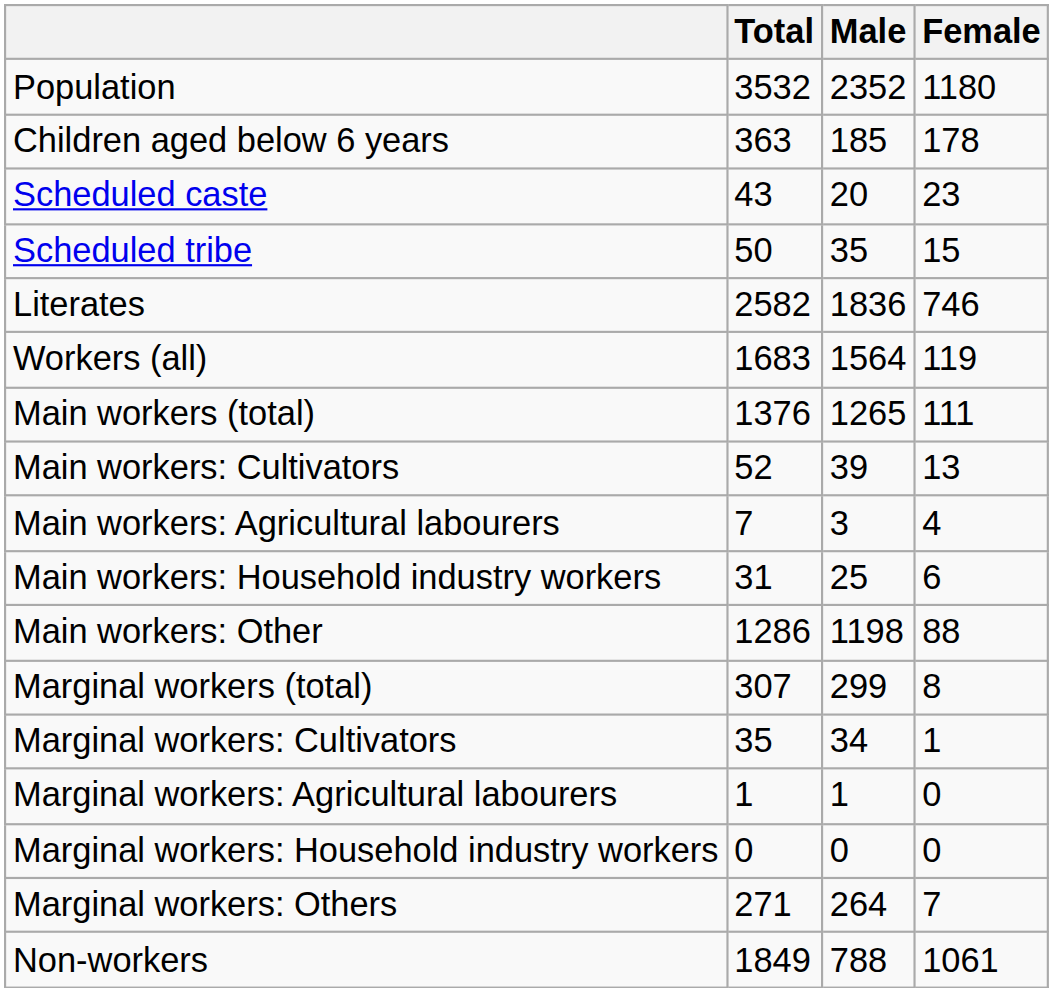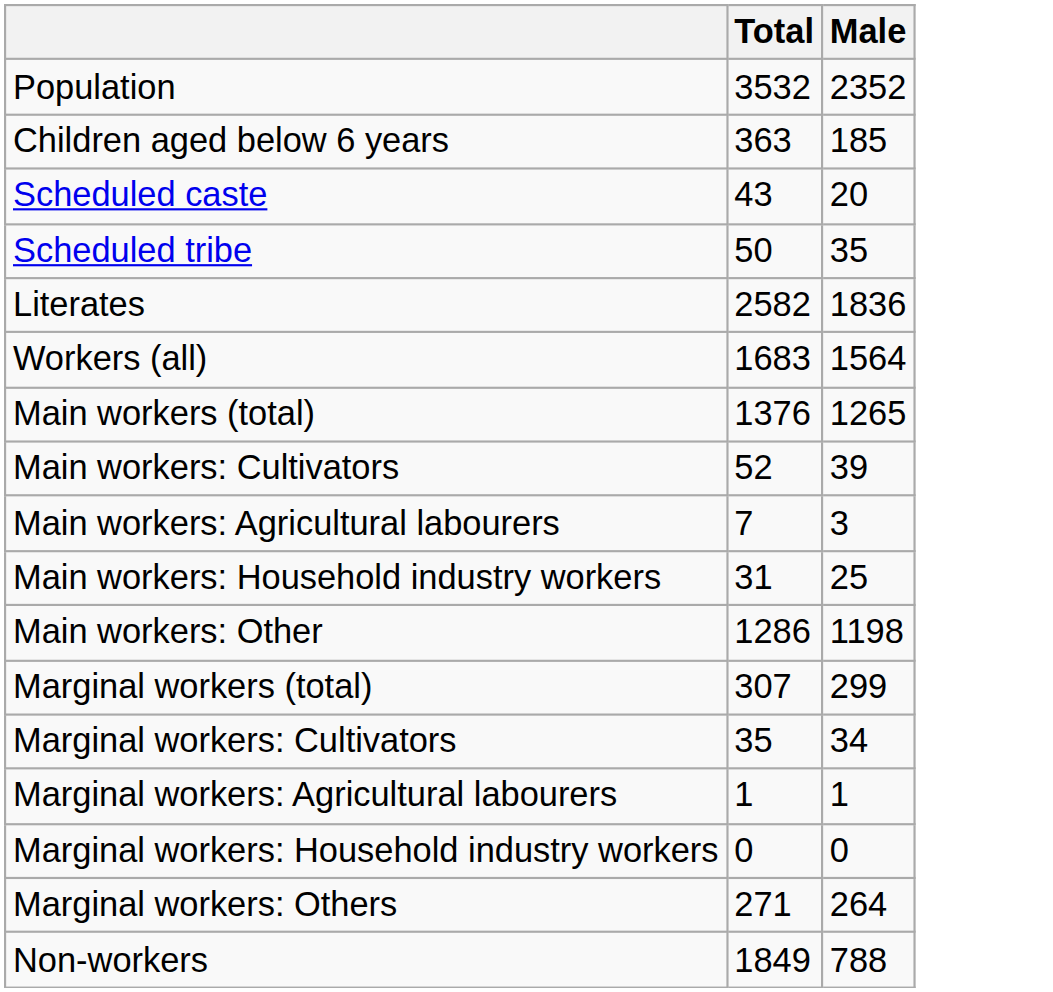 <table class="wikitable sortable">
 <tr>
 <th></th>
 <th>Total</th>
 <th>Male</th>
-<th>Female</th>
 </tr>
 <tr>
 <td>Population</td>
 <td>3532</td>
 <td>2352</td>
-<td>1180</td>
 </tr>
 <tr>
 <td>Children aged below 6 years</td>
 <td>363</td>
 <td>185</td>
-<td>178</td>
 </tr>
 <tr>
 <td><a href='#'>Scheduled caste</a></td>
 <td>43</td>
 <td>20</td>
-<td>23</td>
 </tr>
 <tr>
 <td><a href='#'>Scheduled tribe</a></td>
 <td>50</td>
 <td>35</td>
-<td>15</td>
 </tr>
 <tr>
 <td>Literates</td>
 <td>2582</td>
 <td>1836</td>
-<td>746</td>
 </tr>
 <tr>
 <td>Workers (all)</td>
 <td>1683</td>
 <td>1564</td>
-<td>119</td>
 </tr>
 <tr>
 <td>Main workers (total)</td>
 <td>1376</td>
 <td>1265</td>
-<td>111</td>
 </tr>
 <tr>
 <td>Main workers: Cultivators</td>
 <td>52</td>
 <td>39</td>
-<td>13</td>
 </tr>
 <tr>
 <td>Main workers: Agricultural labourers</td>
 <td>7</td>
 <td>3</td>
-<td>4</td>
 </tr>
 <tr>
 <td>Main workers: Household industry workers</td>
 <td>31</td>
 <td>25</td>
-<td>6</td>
 </tr>
 <tr>
 <td>Main workers: Other</td>
 <td>1286</td>
 <td>1198</td>
-<td>88</td>
 </tr>
 <tr>
 <td>Marginal workers (total)</td>
 <td>307</td>
 <td>299</td>
-<td>8</td>
 </tr>
 <tr>
 <td>Marginal workers: Cultivators</td>
 <td>35</td>
 <td>34</td>
-<td>1</td>
 </tr>
 <tr>
 <td>Marginal workers: Agricultural labourers</td>
 <td>1</td>
 <td>1</td>
-<td>0</td>
 </tr>
 <tr>
 <td>Marginal workers: Household industry workers</td>
-<td>0</td>
 <td>0</td>
 <td>0</td>
 </tr>
 <tr>
 <td>Marginal workers: Others</td>
 <td>271</td>
 <td>264</td>
-<td>7</td>
 </tr>
 <tr>
 <td>Non-workers</td>
 <td>1849</td>
 <td>788</td>
-<td>1061</td>
 </tr>
 </table>
